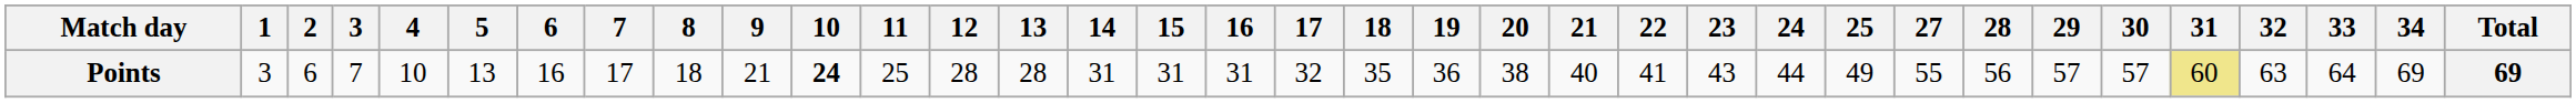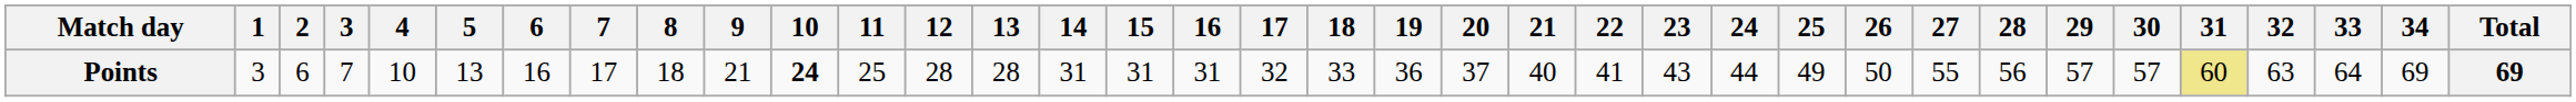 <table class="wikitable" style="width:100%; font-size:85%;">
 <tr valign=top>
 <th align=center>Match day</th>
 <th align=center>1</th>
 <th align=center>2</th>
 <th align=center>3</th>
 <th align=center>4</th>
 <th align=center>5</th>
 <th align=center>6</th>
 <th align=center>7</th>
 <th align=center>8</th>
 <th align=center>9</th>
 <th align=center>10</th>
 <th align=center>11</th>
 <th align=center>12</th>
 <th align=center>13</th>
 <th align=center>14</th>
 <th align=center>15</th>
 <th align=center>16</th>
 <th align=center>17</th>
 <th align=center>18</th>
 <th align=center>19</th>
 <th align=center>20</th>
 <th align=center>21</th>
 <th align=center>22</th>
 <th align=center>23</th>
 <th align=center>24</th>
 <th align=center>25</th>
+<th align=center>26</th>
 <th align=center>27</th>
 <th align=center>28</th>
 <th align=center>29</th>
 <th align=center>30</th>
 <th align=center>31</th>
 <th align=center>32</th>
 <th align=center>33</th>
 <th align=center>34</th>
 <th align=center><strong>Total</strong></th>
 </tr>
 <tr>
 <th align=center>Points</th>
 <td align=center>3</td>
 <td align=center>6</td>
 <td align=center>7</td>
 <td align=center>10</td>
 <td align=center>13</td>
 <td align=center>16</td>
 <td align=center>17</td>
 <td align=center>18</td>
 <td align=center>21</td>
 <td align=center><strong>24</strong></td>
 <td align=center>25</td>
 <td align=center>28</td>
 <td align=center>28</td>
 <td align=center>31</td>
 <td align=center>31</td>
 <td align=center>31</td>
 <td align=center>32</td>
-<td align=center>35</td>
+<td align=center>33</td>
 <td align=center>36</td>
-<td align=center>38</td>
+<td align=center>37</td>
 <td align=center>40</td>
 <td align=center>41</td>
 <td align=center>43</td>
 <td align=center>44</td>
 <td align=center>49</td>
+<td align=center>50</td>
 <td align=center>55</td>
 <td align=center>56</td>
 <td align=center>57</td>
 <td align=center>57</td>
 <td align=center style="background: khaki;">60</td>
 <td align=center>63</td>
 <td align=center>64</td>
 <td align=center>69</td>
 <th align=center><strong>69</strong></th>
 </tr>
 </table>
